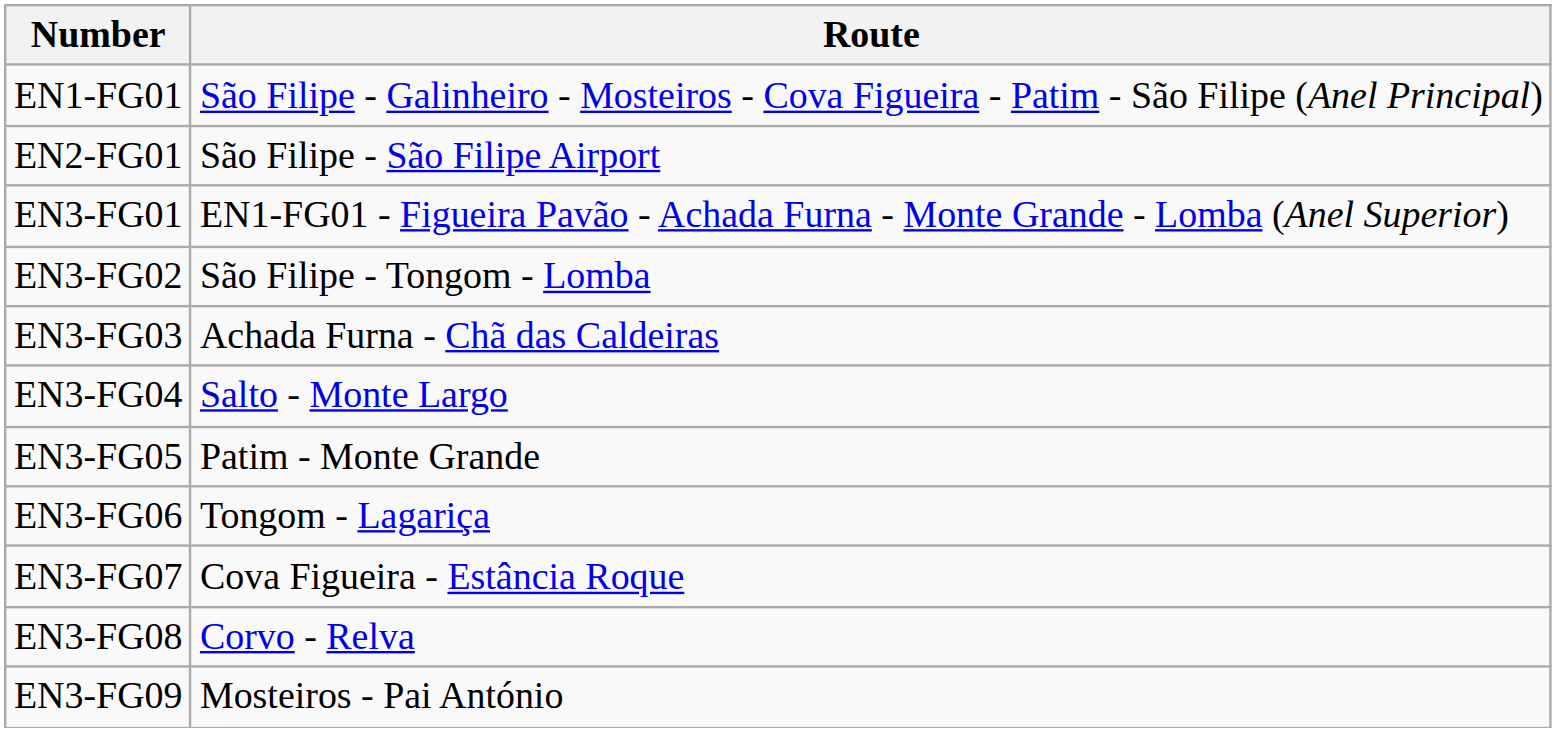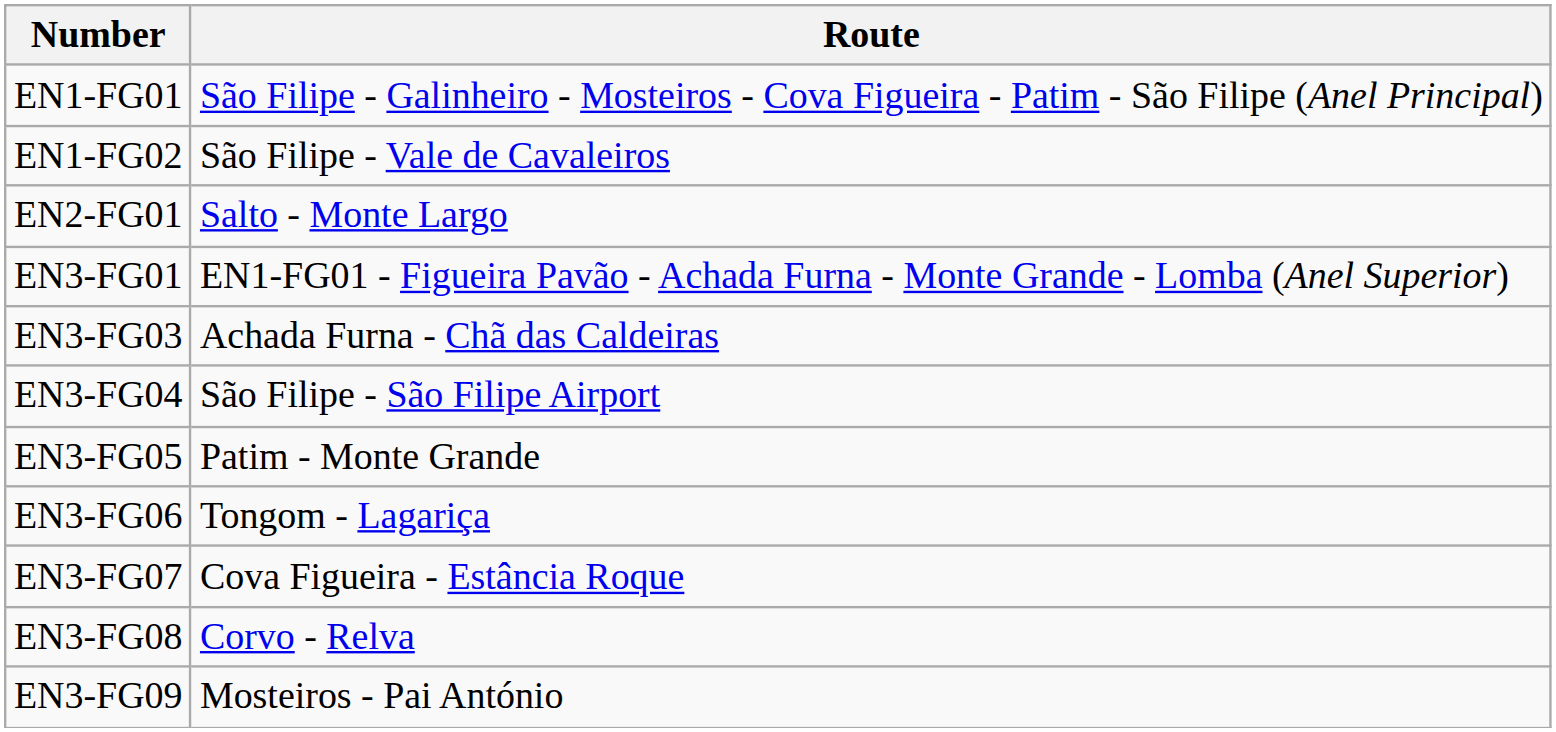 <table class="wikitable">
 <tr>
 <th>Number</th>
 <th>Route</th>
 </tr>
 <tr>
 <td>EN1-FG01</td>
 <td><a href='#'>São Filipe</a> - <a href='#'>Galinheiro</a> - <a href='#'>Mosteiros</a> - <a href='#'>Cova Figueira</a> - <a href='#'>Patim</a> - São Filipe (<em>Anel Principal</em>)</td>
 </tr>
 <tr>
+<td>EN1-FG02</td>
+<td>São Filipe - <a href='#'>Vale de Cavaleiros</a></td>
+</tr>
+<tr>
 <td>EN2-FG01</td>
-<td>São Filipe - <a href='#'>São Filipe Airport</a></td>
+<td><a href='#'>Salto</a> - <a href='#'>Monte Largo</a></td>
 </tr>
 <tr>
 <td>EN3-FG01</td>
 <td>EN1-FG01 - <a href='#'>Figueira Pavão</a> - <a href='#'>Achada Furna</a> - <a href='#'>Monte Grande</a> - <a href='#'>Lomba</a> (<em>Anel Superior</em>)</td>
-</tr>
-<tr>
-<td>EN3-FG02</td>
-<td>São Filipe - Tongom - <a href='#'>Lomba</a></td>
 </tr>
 <tr>
 <td>EN3-FG03</td>
 <td>Achada Furna - <a href='#'>Chã das Caldeiras</a></td>
 </tr>
 <tr>
 <td>EN3-FG04</td>
-<td><a href='#'>Salto</a> - <a href='#'>Monte Largo</a></td>
+<td>São Filipe - <a href='#'>São Filipe Airport</a></td>
 </tr>
 <tr>
 <td>EN3-FG05</td>
 <td>Patim - Monte Grande</td>
 </tr>
 <tr>
 <td>EN3-FG06</td>
 <td>Tongom - <a href='#'>Lagariça</a></td>
 </tr>
 <tr>
 <td>EN3-FG07</td>
 <td>Cova Figueira - <a href='#'>Estância Roque</a></td>
 </tr>
 <tr>
 <td>EN3-FG08</td>
 <td><a href='#'>Corvo</a> - <a href='#'>Relva</a></td>
 </tr>
 <tr>
 <td>EN3-FG09</td>
 <td>Mosteiros - Pai António</td>
 </tr>
 </table>
